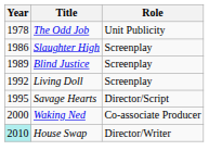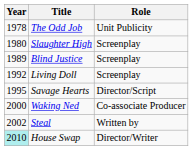 <table class="wikitable sortable plainrowheaders">
 <tr>
 <th>Year</th>
 <th>Title</th>
 <th>Role</th>
 </tr>
 <tr>
 <td>1978</td>
 <td><em><a href='#'>The Odd Job</a></em></td>
 <td>Unit Publicity</td>
 </tr>
 <tr>
-<td>1986</td>
+<td>1980</td>
 <td><em><a href='#'>Slaughter High</a></em></td>
 <td>Screenplay</td>
 </tr>
 <tr>
 <td>1989</td>
 <td><em><a href='#'>Blind Justice</a></em></td>
 <td>Screenplay</td>
 </tr>
 <tr>
 <td>1992</td>
 <td><em>Living Doll</em></td>
 <td>Screenplay</td>
 </tr>
 <tr>
 <td>1995</td>
 <td><em>Savage Hearts</em></td>
 <td>Director/Script</td>
 </tr>
 <tr>
 <td>2000</td>
 <td><em><a href='#'>Waking Ned</a></em></td>
 <td>Co-associate Producer</td>
 </tr>
 <tr>
+<td>2002</td>
+<td><em><a href='#'>Steal</a></em></td>
+<td>Written by</td>
+</tr>
+<tr>
 <td style="background: paleturquoise;">2010</td>
 <td><em>House Swap</em></td>
 <td>Director/Writer</td>
 </tr>
 </table>
